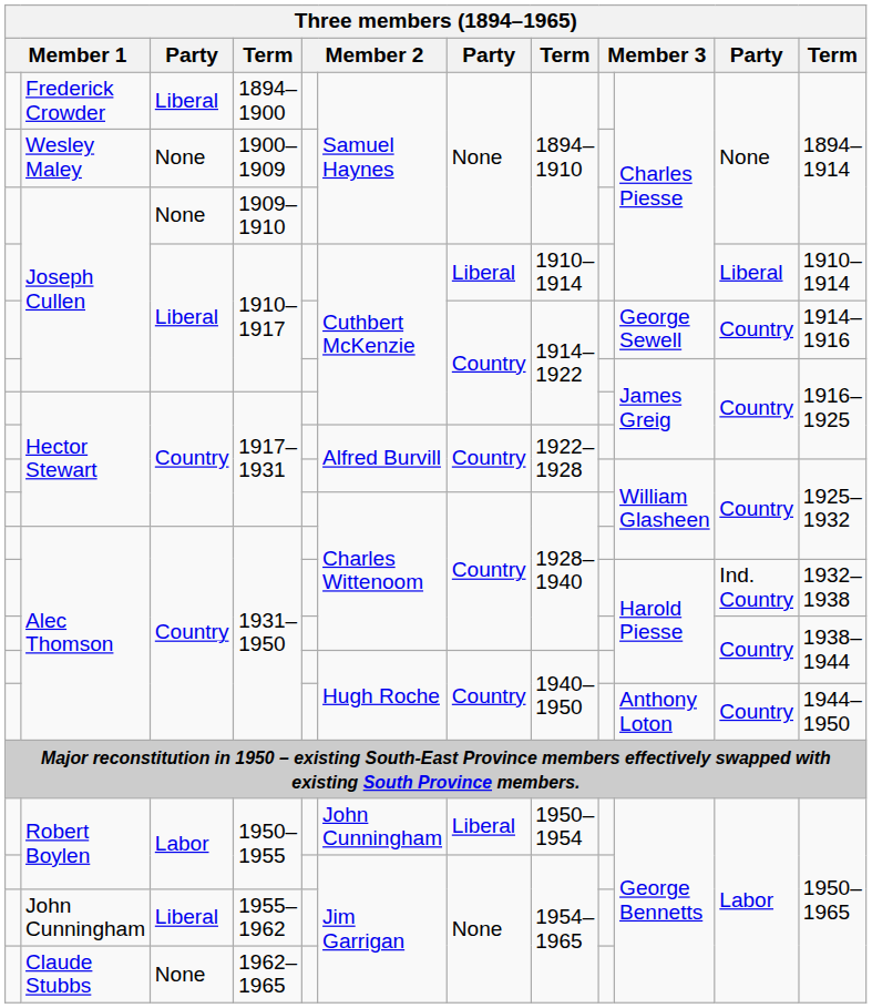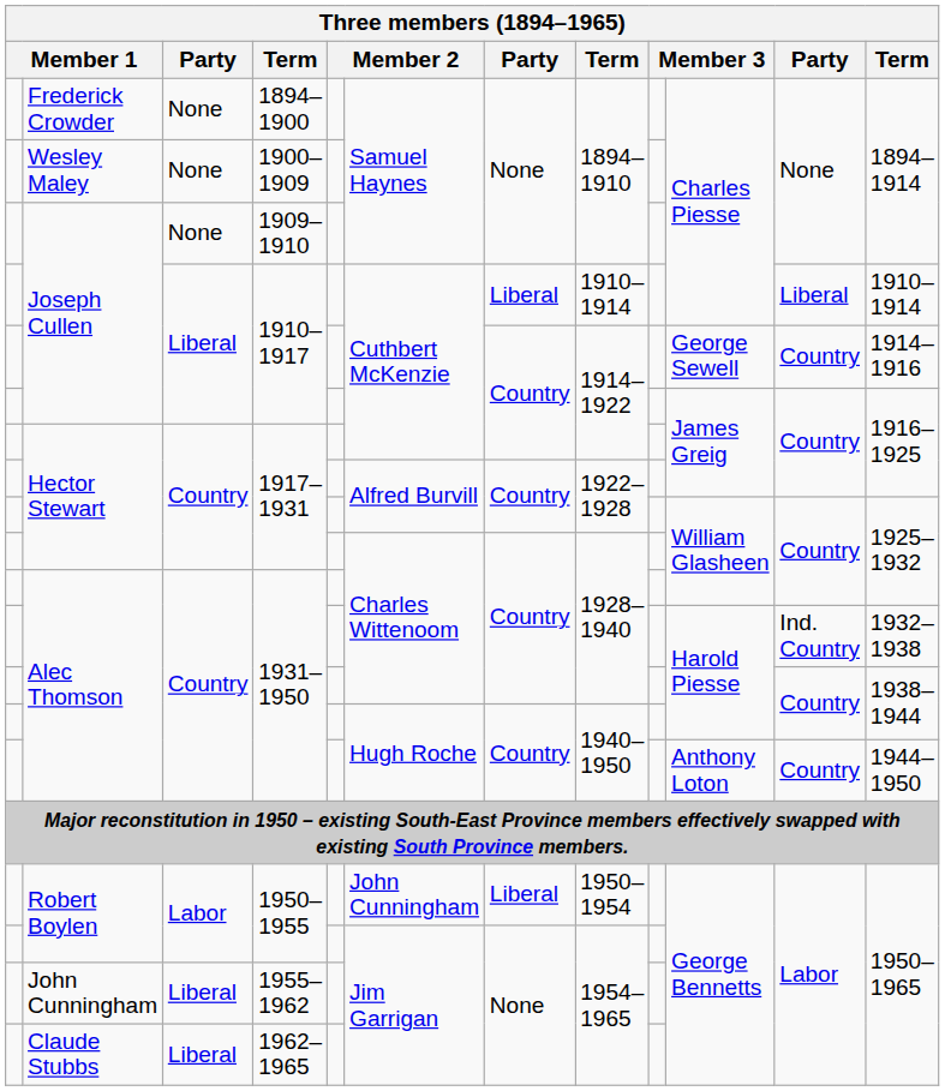 <table class="wikitable" width="100%">
 <tr>
 <th colspan="12">Three members (1894–1965)</th>
 </tr>
 <tr>
 <th colspan="2">Member 1</th>
 <th>Party</th>
 <th>Term</th>
 <th colspan="2">Member 2</th>
 <th>Party</th>
 <th>Term</th>
 <th colspan="2">Member 3</th>
 <th>Party</th>
 <th>Term</th>
 </tr>
 <tr>
 <td> </td>
 <td><a href='#'>Frederick Crowder</a></td>
-<td><a href='#'>Liberal</a></td>
+<td>None</td>
 <td>1894–1900</td>
 <td> </td>
 <td rowspan="3"><a href='#'>Samuel Haynes</a></td>
 <td rowspan="3">None</td>
 <td rowspan="3">1894–1910</td>
 <td> </td>
 <td rowspan="4"><a href='#'>Charles Piesse</a></td>
 <td rowspan="3">None</td>
 <td rowspan="3">1894–1914</td>
 </tr>
 <tr>
 <td> </td>
 <td><a href='#'>Wesley Maley</a></td>
 <td>None</td>
 <td>1900–1909</td>
 <td> </td>
 <td> </td>
 </tr>
 <tr>
 <td> </td>
 <td rowspan="4"><a href='#'>Joseph Cullen</a></td>
 <td>None</td>
 <td>1909–1910</td>
 <td> </td>
 <td> </td>
 </tr>
 <tr>
 <td> </td>
 <td rowspan="3"><a href='#'>Liberal</a></td>
 <td rowspan="3">1910–1917</td>
 <td> </td>
 <td rowspan="4"><a href='#'>Cuthbert McKenzie</a></td>
 <td><a href='#'>Liberal</a></td>
 <td>1910–1914</td>
 <td> </td>
 <td><a href='#'>Liberal</a></td>
 <td>1910–1914</td>
 </tr>
 <tr>
 <td> </td>
 <td> </td>
 <td rowspan="3"><a href='#'>Country</a></td>
 <td rowspan="3">1914–1922</td>
 <td> </td>
 <td><a href='#'>George Sewell</a></td>
 <td><a href='#'>Country</a></td>
 <td>1914–1916</td>
 </tr>
 <tr>
 <td> </td>
 <td> </td>
 <td> </td>
 <td rowspan="3"><a href='#'>James Greig</a></td>
 <td rowspan="3"><a href='#'>Country</a></td>
 <td rowspan="3">1916–1925</td>
 </tr>
 <tr>
 <td> </td>
 <td rowspan="4"><a href='#'>Hector Stewart</a></td>
 <td rowspan="4"><a href='#'>Country</a></td>
 <td rowspan="4">1917–1931</td>
 <td> </td>
 <td> </td>
 </tr>
 <tr>
 <td> </td>
 <td> </td>
 <td rowspan="2"><a href='#'>Alfred Burvill</a></td>
 <td rowspan="2"><a href='#'>Country</a></td>
 <td rowspan="2">1922–1928</td>
 <td> </td>
 </tr>
 <tr>
 <td> </td>
 <td> </td>
 <td> </td>
 <td rowspan="3"><a href='#'>William Glasheen</a></td>
 <td rowspan="3"><a href='#'>Country</a></td>
 <td rowspan="3">1925–1932</td>
 </tr>
 <tr>
 <td> </td>
 <td> </td>
 <td rowspan="4"><a href='#'>Charles Wittenoom</a></td>
 <td rowspan="4"><a href='#'>Country</a></td>
 <td rowspan="4">1928–1940</td>
 <td> </td>
 </tr>
 <tr>
 <td> </td>
 <td rowspan="5"><a href='#'>Alec Thomson</a></td>
 <td rowspan="5"><a href='#'>Country</a></td>
 <td rowspan="5">1931–1950</td>
 <td> </td>
 <td> </td>
 </tr>
 <tr>
 <td> </td>
 <td> </td>
 <td> </td>
 <td rowspan="3"><a href='#'>Harold Piesse</a></td>
 <td>Ind. <a href='#'>Country</a></td>
 <td>1932–1938</td>
 </tr>
 <tr>
 <td> </td>
 <td> </td>
 <td> </td>
 <td rowspan="2"><a href='#'>Country</a></td>
 <td rowspan="2">1938–1944</td>
 </tr>
 <tr>
 <td> </td>
 <td> </td>
 <td rowspan="2"><a href='#'>Hugh Roche</a></td>
 <td rowspan="2"><a href='#'>Country</a></td>
 <td rowspan="2">1940–1950</td>
 <td> </td>
 </tr>
 <tr>
 <td> </td>
 <td> </td>
 <td> </td>
 <td><a href='#'>Anthony Loton</a></td>
 <td><a href='#'>Country</a></td>
 <td>1944–1950</td>
 </tr>
 <tr>
 <th colspan=12 style="background: #cccccc;"><small><strong><em>Major reconstitution in 1950 – existing South-East Province members effectively swapped with existing <a href='#'>South Province</a> members.</em></strong></small></th>
 </tr>
 <tr>
 <td> </td>
 <td rowspan="2"><a href='#'>Robert Boylen</a></td>
 <td rowspan="2"><a href='#'>Labor</a></td>
 <td rowspan="2">1950–1955</td>
 <td> </td>
 <td><a href='#'>John Cunningham</a></td>
 <td><a href='#'>Liberal</a></td>
 <td>1950–1954</td>
 <td> </td>
 <td rowspan="4"><a href='#'>George Bennetts</a></td>
 <td rowspan="4"><a href='#'>Labor</a></td>
 <td rowspan="4">1950–1965</td>
 </tr>
 <tr>
 <td> </td>
 <td> </td>
 <td rowspan="3"><a href='#'>Jim Garrigan</a></td>
 <td rowspan="3">None</td>
 <td rowspan="3">1954–1965</td>
 <td> </td>
 </tr>
 <tr>
 <td> </td>
 <td>John Cunningham</td>
 <td><a href='#'>Liberal</a></td>
 <td>1955–1962</td>
 <td> </td>
 <td> </td>
 </tr>
 <tr>
 <td> </td>
 <td><a href='#'>Claude Stubbs</a></td>
-<td>None</td>
+<td><a href='#'>Liberal</a></td>
 <td>1962–1965</td>
 <td> </td>
 <td> </td>
 </tr>
 </table>
